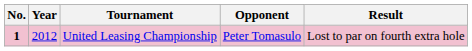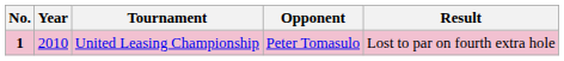 <table class="wikitable" style="font-size:95%;">
 <tr>
 <th>No.</th>
 <th>Year</th>
 <th>Tournament</th>
 <th>Opponent</th>
 <th>Result</th>
 </tr>
 <tr style="background:#F2C1D1;">
 <td align=center><strong>1</strong></td>
-<td align=center><a href='#'>2012</a></td>
+<td align=center><a href='#'>2010</a></td>
 <td><a href='#'>United Leasing Championship</a></td>
 <td> <a href='#'>Peter Tomasulo</a></td>
 <td>Lost to par on fourth extra hole</td>
 </tr>
 </table>
